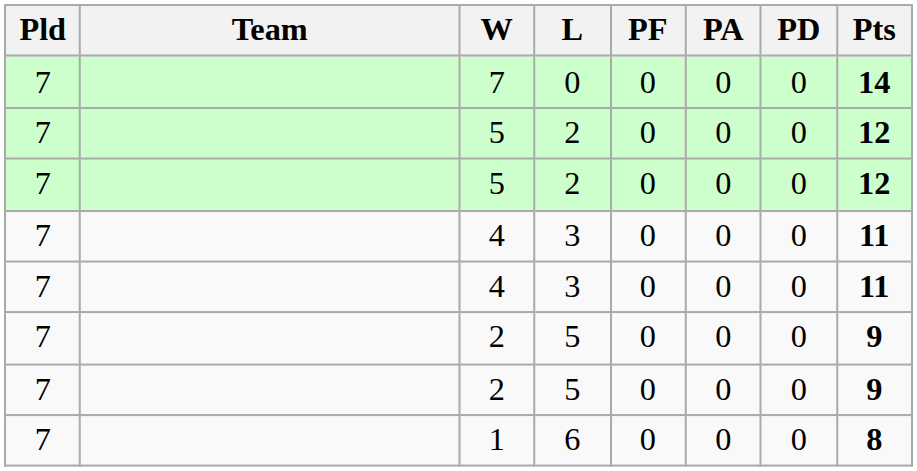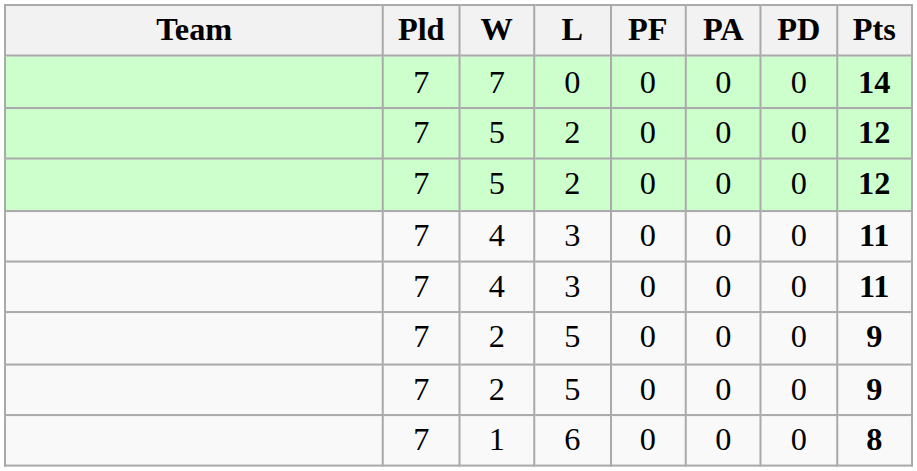 <table class=wikitable style="text-align:center">
 <tr>
+<th width=180>Team</th>
 <th width=30>Pld</th>
-<th width=180>Team</th>
 <th width=30>W</th>
 <th width=30>L</th>
 <th width=30>PF</th>
 <th width=30>PA</th>
 <th width=30>PD</th>
 <th width=30>Pts</th>
 </tr>
 <tr bgcolor="#ccffcc">
+<td align="left"></td>
 <td>7</td>
-<td align="left"></td>
 <td>7</td>
 <td>0</td>
 <td>0</td>
 <td>0</td>
 <td>0</td>
 <td><strong>14</strong></td>
 </tr>
 <tr bgcolor="#ccffcc">
+<td align="left"></td>
 <td>7</td>
-<td align="left"></td>
 <td>5</td>
 <td>2</td>
 <td>0</td>
 <td>0</td>
 <td>0</td>
 <td><strong>12</strong></td>
 </tr>
 <tr bgcolor="#ccffcc">
+<td align="left"></td>
 <td>7</td>
-<td align="left"></td>
 <td>5</td>
 <td>2</td>
 <td>0</td>
 <td>0</td>
 <td>0</td>
 <td><strong>12</strong></td>
 </tr>
 <tr>
+<td align="left"></td>
 <td>7</td>
-<td align="left"></td>
 <td>4</td>
 <td>3</td>
 <td>0</td>
 <td>0</td>
 <td>0</td>
 <td><strong>11</strong></td>
 </tr>
 <tr>
+<td align="left"></td>
 <td>7</td>
-<td align="left"></td>
 <td>4</td>
 <td>3</td>
 <td>0</td>
 <td>0</td>
 <td>0</td>
 <td><strong>11</strong></td>
 </tr>
 <tr>
+<td align="left"></td>
 <td>7</td>
-<td align="left"></td>
 <td>2</td>
 <td>5</td>
 <td>0</td>
 <td>0</td>
 <td>0</td>
 <td><strong>9</strong></td>
 </tr>
 <tr>
+<td align="left"></td>
 <td>7</td>
-<td align="left"></td>
 <td>2</td>
 <td>5</td>
 <td>0</td>
 <td>0</td>
 <td>0</td>
 <td><strong>9</strong></td>
 </tr>
 <tr>
+<td align="left"></td>
 <td>7</td>
-<td align="left"></td>
 <td>1</td>
 <td>6</td>
 <td>0</td>
 <td>0</td>
 <td>0</td>
 <td><strong>8</strong></td>
 </tr>
 </table>
